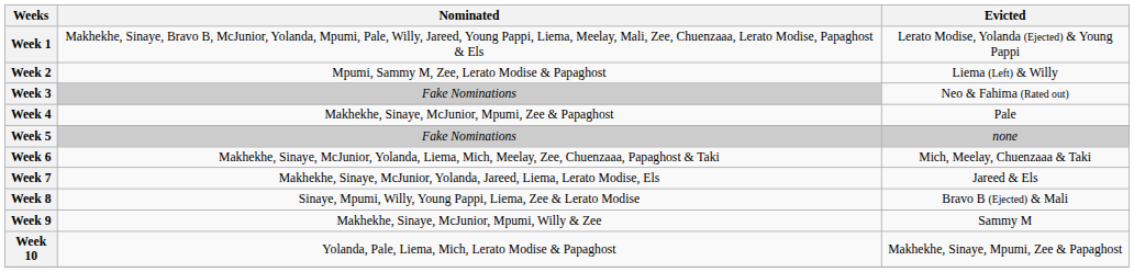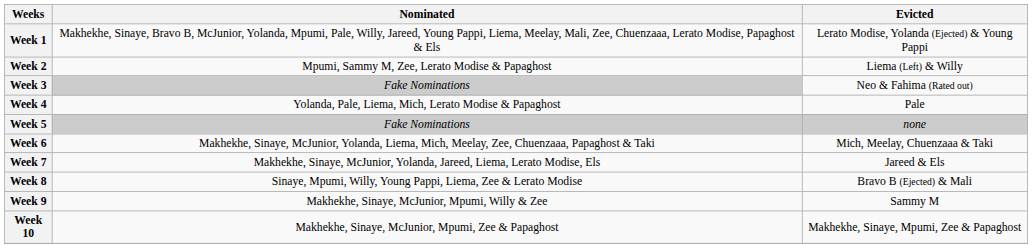 <table class="wikitable" style="font-size:90%; text-align:center; margin-left: auto; margin-right: auto">
 <tr>
 <th>Weeks</th>
 <th>Nominated</th>
 <th>Evicted</th>
 </tr>
 <tr>
 <th>Week 1</th>
 <td>Makhekhe, Sinaye, Bravo B, McJunior, Yolanda, Mpumi, Pale, Willy, Jareed, Young Pappi, Liema, Meelay, Mali, Zee, Chuenzaaa, Lerato Modise, Papaghost & Els</td>
 <td>Lerato Modise, Yolanda <small>(Ejected)</small> & Young Pappi</td>
 </tr>
 <tr>
 <th>Week 2</th>
 <td>Mpumi, Sammy M, Zee, Lerato Modise & Papaghost</td>
 <td>Liema <small>(Left)</small> & Willy</td>
 </tr>
 <tr>
 <th>Week 3</th>
 <td style="background:#ccc;"><em>Fake Nominations</em></td>
 <td>Neo & Fahima <small>(Rated out)</small></td>
 </tr>
 <tr>
 <th>Week 4</th>
-<td>Makhekhe, Sinaye, McJunior, Mpumi, Zee & Papaghost</td>
+<td>Yolanda, Pale, Liema, Mich, Lerato Modise & Papaghost</td>
 <td>Pale</td>
 </tr>
 <tr>
 <th>Week 5</th>
 <td style="background:#ccc;"><em>Fake Nominations</em></td>
 <td style="background:#ccc;"><em>none</em></td>
 </tr>
 <tr>
 <th>Week 6</th>
 <td>Makhekhe, Sinaye, McJunior, Yolanda, Liema, Mich, Meelay, Zee,  Chuenzaaa, Papaghost & Taki</td>
 <td>Mich, Meelay, Chuenzaaa & Taki</td>
 </tr>
 <tr>
 <th>Week 7</th>
 <td>Makhekhe, Sinaye, McJunior, Yolanda, Jareed, Liema, Lerato Modise, Els</td>
 <td>Jareed & Els</td>
 </tr>
 <tr>
 <th>Week 8</th>
 <td>Sinaye, Mpumi, Willy, Young Pappi, Liema, Zee & Lerato Modise</td>
 <td>Bravo B <small>(Ejected)</small> & Mali</td>
 </tr>
 <tr>
 <th>Week 9</th>
 <td>Makhekhe, Sinaye, McJunior, Mpumi, Willy & Zee</td>
 <td>Sammy M</td>
 </tr>
 <tr>
 <th>Week 10</th>
-<td>Yolanda, Pale, Liema, Mich, Lerato Modise & Papaghost</td>
+<td>Makhekhe, Sinaye, McJunior, Mpumi, Zee & Papaghost</td>
 <td>Makhekhe, Sinaye, Mpumi, Zee & Papaghost</td>
 </tr>
 <tr>
 </tr>
 </table>
